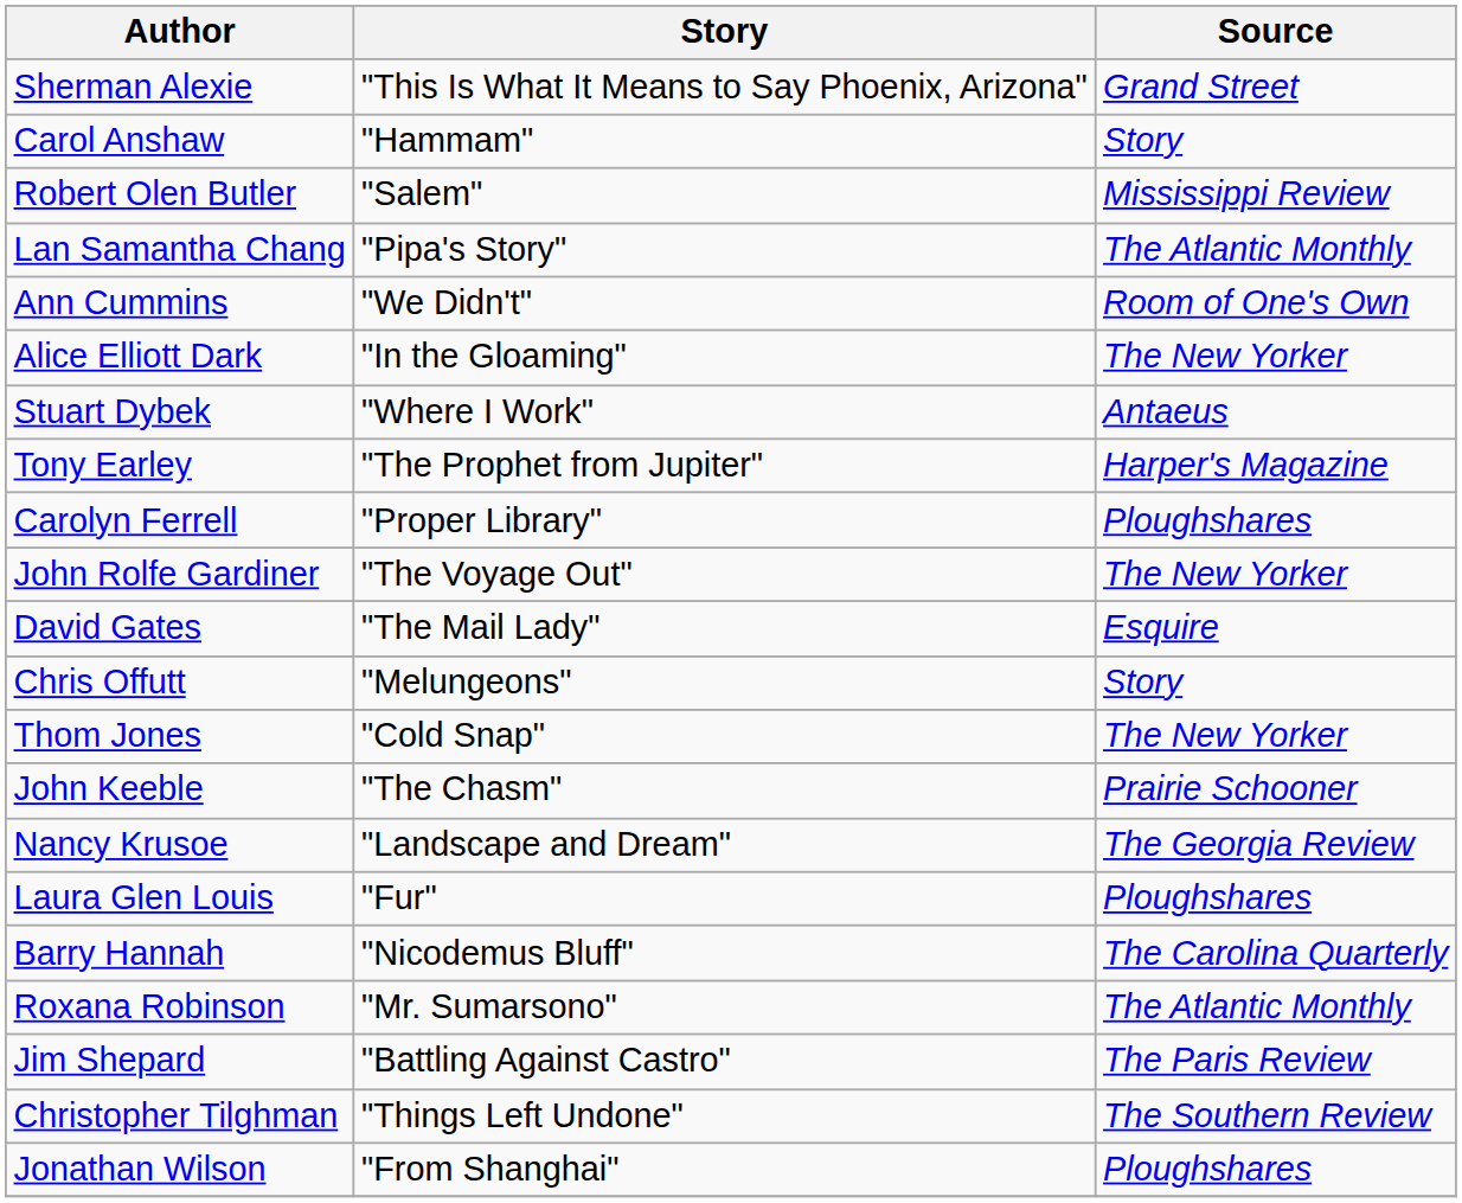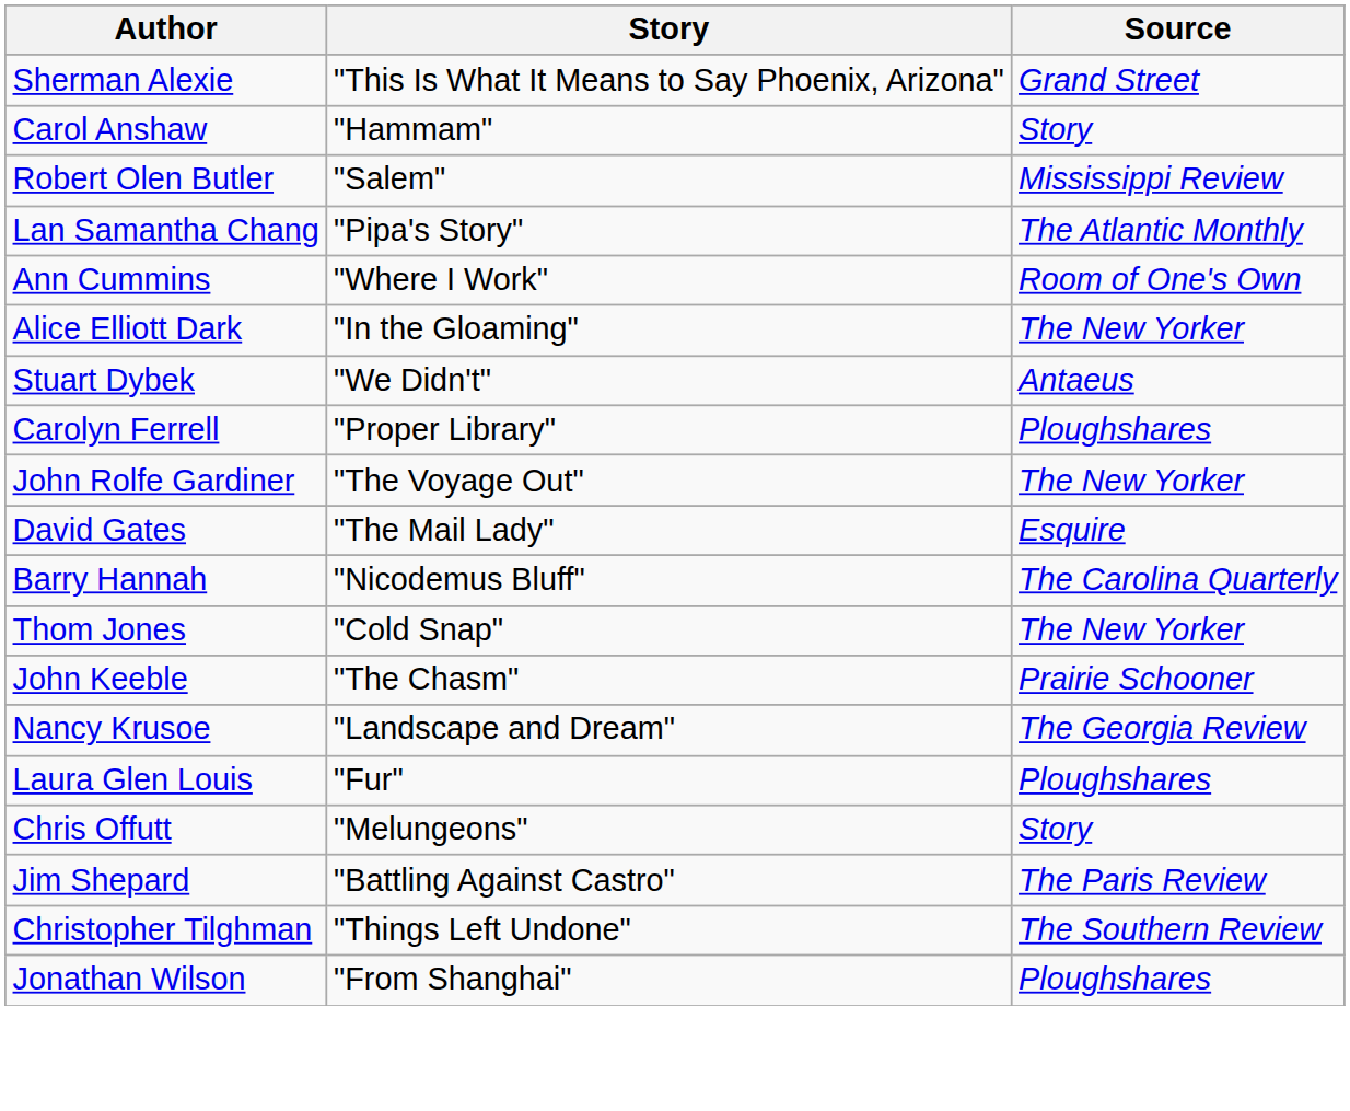 <table class="wikitable">
 <tr>
 <th>Author</th>
 <th>Story</th>
 <th>Source</th>
 </tr>
 <tr>
 <td><a href='#'>Sherman Alexie</a></td>
 <td>"This Is What It Means to Say Phoenix, Arizona"</td>
 <td><em><a href='#'>Grand Street</a></em></td>
 </tr>
 <tr>
 <td><a href='#'>Carol Anshaw</a></td>
 <td>"Hammam"</td>
 <td><em><a href='#'>Story</a></em></td>
 </tr>
 <tr>
 <td><a href='#'>Robert Olen Butler</a></td>
 <td>"Salem"</td>
 <td><em><a href='#'>Mississippi Review</a></em></td>
 </tr>
 <tr>
 <td><a href='#'>Lan Samantha Chang</a></td>
 <td>"Pipa's Story"</td>
 <td><em><a href='#'>The Atlantic Monthly</a></em></td>
 </tr>
 <tr>
 <td><a href='#'>Ann Cummins</a></td>
-<td>"We Didn't"</td>
+<td>"Where I Work"</td>
 <td><em><a href='#'>Room of One's Own</a></em></td>
 </tr>
 <tr>
 <td><a href='#'>Alice Elliott Dark</a></td>
 <td>"In the Gloaming"</td>
 <td><em><a href='#'>The New Yorker</a></em></td>
 </tr>
 <tr>
 <td><a href='#'>Stuart Dybek</a></td>
-<td>"Where I Work"</td>
+<td>"We Didn't"</td>
 <td><em><a href='#'>Antaeus</a></em></td>
-</tr>
-<tr>
-<td><a href='#'>Tony Earley</a></td>
-<td>"The Prophet from Jupiter"</td>
-<td><em><a href='#'>Harper's Magazine</a></em></td>
 </tr>
 <tr>
 <td><a href='#'>Carolyn Ferrell</a></td>
 <td>"Proper Library"</td>
 <td><em><a href='#'>Ploughshares</a></em></td>
 </tr>
 <tr>
 <td><a href='#'>John Rolfe Gardiner</a></td>
 <td>"The Voyage Out"</td>
 <td><em><a href='#'>The New Yorker</a></em></td>
 </tr>
 <tr>
 <td><a href='#'>David Gates</a></td>
 <td>"The Mail Lady"</td>
 <td><em><a href='#'>Esquire</a></em></td>
 </tr>
 <tr>
-<td><a href='#'>Chris Offutt</a></td>
-<td>"Melungeons"</td>
-<td><em><a href='#'>Story</a></em></td>
+<td><a href='#'>Barry Hannah</a></td>
+<td>"Nicodemus Bluff"</td>
+<td><em><a href='#'>The Carolina Quarterly</a></em></td>
 </tr>
 <tr>
 <td><a href='#'>Thom Jones</a></td>
 <td>"Cold Snap"</td>
 <td><em><a href='#'>The New Yorker</a></em></td>
 </tr>
 <tr>
 <td><a href='#'>John Keeble</a></td>
 <td>"The Chasm"</td>
 <td><em><a href='#'>Prairie Schooner</a></em></td>
 </tr>
 <tr>
 <td><a href='#'>Nancy Krusoe</a></td>
 <td>"Landscape and Dream"</td>
 <td><em><a href='#'>The Georgia Review</a></em></td>
 </tr>
 <tr>
 <td><a href='#'>Laura Glen Louis</a></td>
 <td>"Fur"</td>
 <td><em><a href='#'>Ploughshares</a></em></td>
 </tr>
 <tr>
-<td><a href='#'>Barry Hannah</a></td>
-<td>"Nicodemus Bluff"</td>
-<td><em><a href='#'>The Carolina Quarterly</a></em></td>
-</tr>
-<tr>
-<td><a href='#'>Roxana Robinson</a></td>
-<td>"Mr. Sumarsono"</td>
-<td><em><a href='#'>The Atlantic Monthly</a></em></td>
+<td><a href='#'>Chris Offutt</a></td>
+<td>"Melungeons"</td>
+<td><em><a href='#'>Story</a></em></td>
 </tr>
 <tr>
 <td><a href='#'>Jim Shepard</a></td>
 <td>"Battling Against Castro"</td>
 <td><em><a href='#'>The Paris Review</a></em></td>
 </tr>
 <tr>
 <td><a href='#'>Christopher Tilghman</a></td>
 <td>"Things Left Undone"</td>
 <td><em><a href='#'>The Southern Review</a></em></td>
 </tr>
 <tr>
 <td><a href='#'>Jonathan Wilson</a></td>
 <td>"From Shanghai"</td>
 <td><em><a href='#'>Ploughshares</a></em></td>
 </tr>
 <tr>
 </tr>
 </table>
